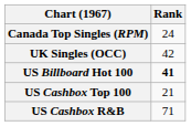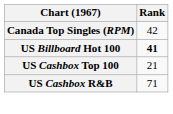 <table class="wikitable sortable plainrowheaders">
 <tr>
 <th scope="col">Chart (1967)</th>
 <th scope="col">Rank</th>
 </tr>
 <tr>
 <th scope="row">Canada Top Singles (<em>RPM</em>)</th>
-<td style="text-align:center;">24</td>
-</tr>
-<tr>
-<th scope="row">UK Singles (OCC)</th>
 <td style="text-align:center;">42</td>
 </tr>
 <tr>
 <th scope="row">US <em>Billboard</em> Hot 100</th>
 <td style="text-align:center;"><strong>41</strong></td>
 </tr>
 <tr>
 <th scope="row">US <em>Cashbox</em> Top 100</th>
 <td style="text-align:center;">21</td>
 </tr>
 <tr>
 <th scope="row">US <em>Cashbox</em> R&B</th>
 <td style="text-align:center;">71</td>
 </tr>
 </table>
